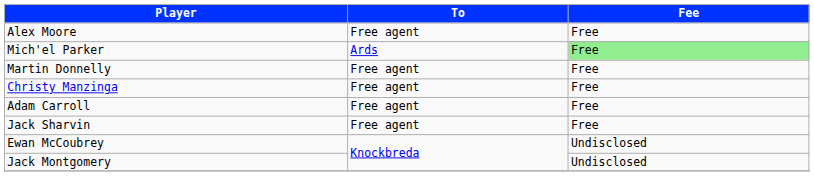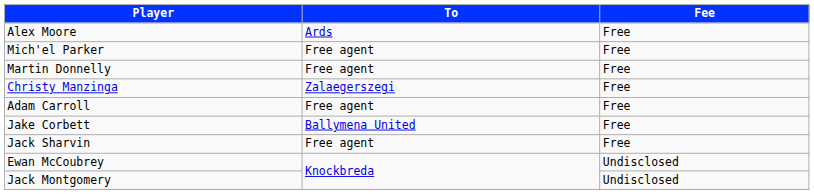 <table class="wikitable" style="text-align:left; font-size:95%;width:98%;">
 <tr>
 <th style="background:#0033FF; color:white;">Player</th>
 <th style="background:#0033FF; color:white;">To</th>
 <th style="background:#0033FF; color:white;">Fee</th>
 </tr>
 <tr>
 <td> Alex Moore</td>
-<td>Free agent</td>
+<td> <a href='#'>Ards</a></td>
 <td>Free</td>
 </tr>
 <tr>
 <td> Mich'el Parker</td>
-<td> <a href='#'>Ards</a></td>
-<td style="background: lightgreen;">Free</td>
+<td>Free agent</td>
+<td>Free</td>
 </tr>
 <tr>
 <td> Martin Donnelly</td>
 <td>Free agent</td>
 <td>Free</td>
 </tr>
 <tr>
 <td> <a href='#'>Christy Manzinga</a></td>
-<td>Free agent</td>
+<td> <a href='#'>Zalaegerszegi</a></td>
 <td>Free</td>
 </tr>
 <tr>
 <td> Adam Carroll</td>
 <td>Free agent</td>
+<td>Free</td>
+</tr>
+<tr>
+<td> Jake Corbett</td>
+<td> <a href='#'>Ballymena United</a></td>
 <td>Free</td>
 </tr>
 <tr>
 <td> Jack Sharvin</td>
 <td>Free agent</td>
 <td>Free</td>
 </tr>
 <tr>
 <td> Ewan McCoubrey</td>
 <td rowspan=2> <a href='#'>Knockbreda</a></td>
 <td>Undisclosed</td>
 </tr>
 <tr>
 <td> Jack Montgomery</td>
 <td>Undisclosed</td>
 </tr>
 <tr>
 </tr>
 </table>
